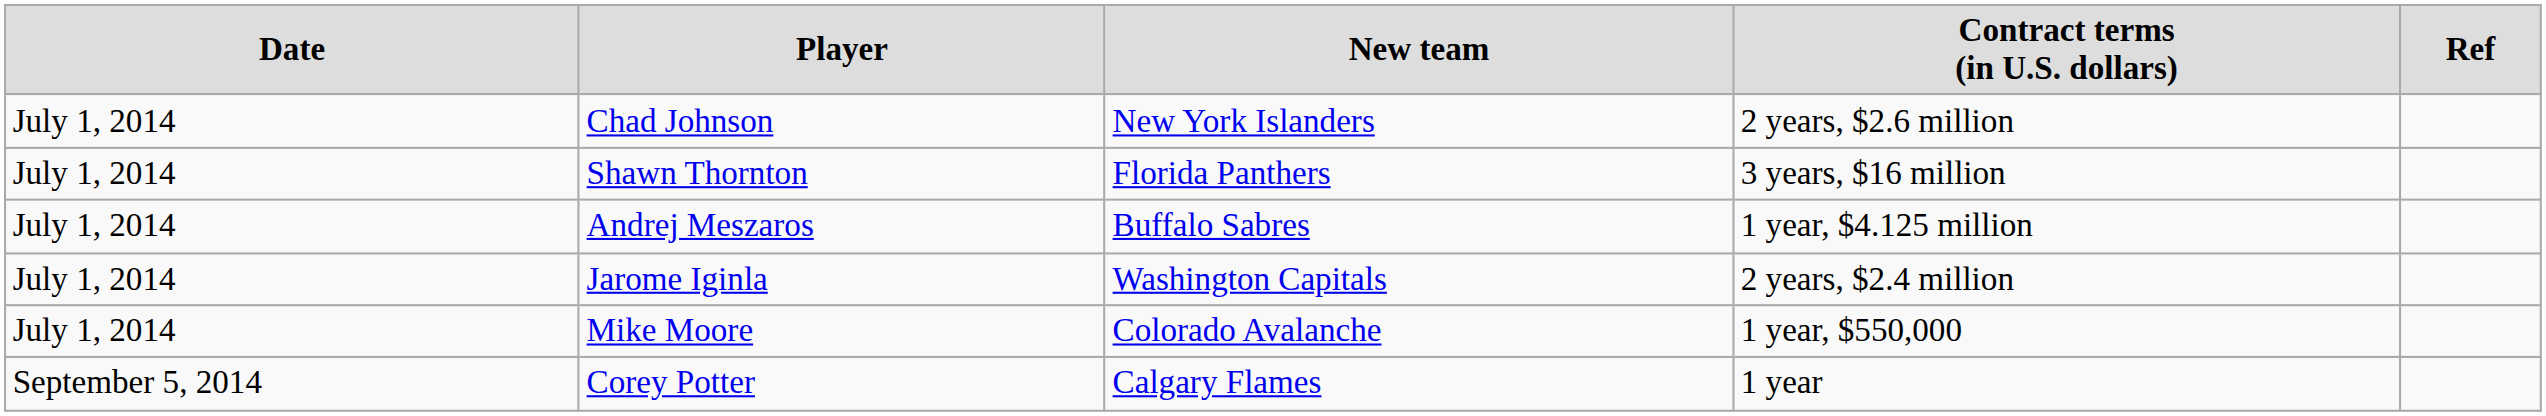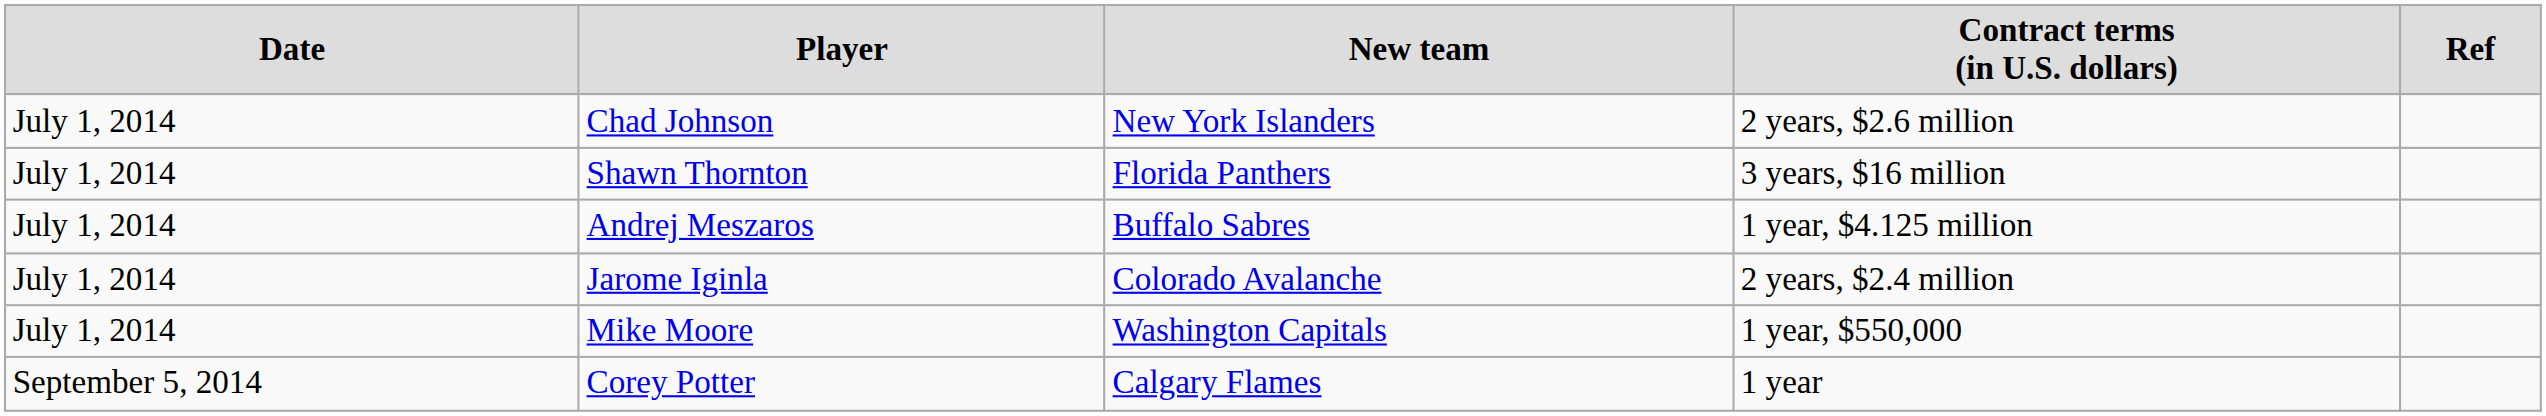 <table class="wikitable" width=97%>
 <tr align="center" bgcolor="#dddddd">
 <td><strong>Date</strong></td>
 <td><strong>Player</strong></td>
 <td><strong>New team</strong></td>
 <td><strong>Contract terms</strong><br><strong>(in U.S. dollars)</strong></td>
 <td><strong>Ref</strong></td>
 </tr>
 <tr>
 <td>July 1, 2014</td>
 <td><a href='#'>Chad Johnson</a></td>
 <td><a href='#'>New York Islanders</a></td>
 <td>2 years, $2.6 million</td>
 <td></td>
 </tr>
 <tr>
 <td>July 1, 2014</td>
 <td><a href='#'>Shawn Thornton</a></td>
 <td><a href='#'>Florida Panthers</a></td>
 <td>3 years, $16 million</td>
 <td></td>
 </tr>
 <tr>
 <td>July 1, 2014</td>
 <td><a href='#'>Andrej Meszaros</a></td>
 <td><a href='#'>Buffalo Sabres</a></td>
 <td>1 year, $4.125 million</td>
 <td></td>
 </tr>
 <tr>
 <td>July 1, 2014</td>
 <td><a href='#'>Jarome Iginla</a></td>
-<td><a href='#'>Washington Capitals</a></td>
+<td><a href='#'>Colorado Avalanche</a></td>
 <td>2 years, $2.4 million</td>
 <td></td>
 </tr>
 <tr>
 <td>July 1, 2014</td>
 <td><a href='#'>Mike Moore</a></td>
-<td><a href='#'>Colorado Avalanche</a></td>
+<td><a href='#'>Washington Capitals</a></td>
 <td>1 year, $550,000</td>
 <td></td>
 </tr>
 <tr>
 <td>September 5, 2014</td>
 <td><a href='#'>Corey Potter</a></td>
 <td><a href='#'>Calgary Flames</a></td>
 <td>1 year</td>
 <td></td>
 </tr>
 </table>
